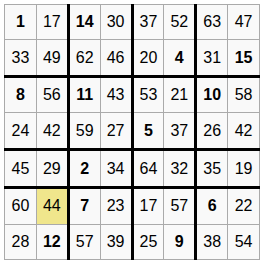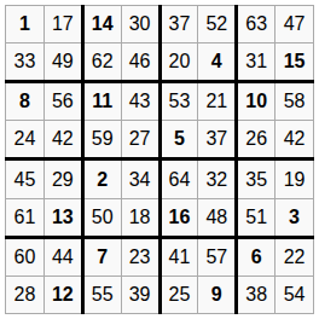 <table class="wikitable" style="margin-left:auto;margin-right:auto;text-align:center;width:16em;height:16em;table-layout:fixed;">
 <tr>
 </tr>
 <tr>
 <td><strong>1</strong></td>
 <td style="border-right:solid">17</td>
 <td><strong>14</strong></td>
 <td style="border-right:solid">30</td>
 <td>37</td>
 <td style="border-right:solid">52</td>
 <td>63</td>
 <td>47</td>
 </tr>
 <tr>
 <td>33</td>
 <td style="border-right:solid">49</td>
 <td>62</td>
 <td style="border-right:solid">46</td>
 <td>20</td>
 <td style="border-right:solid"><strong>4</strong></td>
 <td>31</td>
 <td><strong>15</strong></td>
 </tr>
 <tr>
 <td style="border-top:solid"><strong>8</strong></td>
 <td style="border-right:solid; border-top:solid">56</td>
 <td style="border-top:solid"><strong>11</strong></td>
 <td style="border-right:solid; border-top:solid">43</td>
 <td style="border-top:solid">53</td>
 <td style="border-top:solid; border-right:solid">21</td>
 <td style="border-top:solid"><strong>10</strong></td>
 <td style="border-top:solid">58</td>
 </tr>
 <tr>
 <td>24</td>
 <td style="border-right:solid">42</td>
 <td>59</td>
 <td style="border-right:solid">27</td>
 <td><strong>5</strong></td>
 <td style="border-right:solid">37</td>
 <td>26</td>
 <td>42</td>
 </tr>
 <tr>
 <td style="border-top:solid">45</td>
 <td style="border-right:solid; border-top:solid ">29</td>
 <td style="border-top:solid"><strong>2</strong></td>
 <td style="border-right:solid; border-top:solid">34</td>
 <td style="border-top:solid">64</td>
 <td style="border-top:solid; border-right:solid">32</td>
 <td style="border-top:solid">35</td>
 <td style="border-top:solid">19</td>
 </tr>
 <tr>
+<td>61</td>
+<td style="border-right:solid"><strong>13</strong></td>
+<td>50</td>
+<td style="border-right:solid">18</td>
+<td><strong>16</strong></td>
+<td style="border-right:solid">48</td>
+<td>51</td>
+<td><strong>3</strong></td>
+</tr>
+<tr>
 <td style="border-top:solid">60</td>
-<td style="background: khaki; border-right:solid; border-top:solid ">44</td>
+<td style="border-right:solid; border-top:solid ">44</td>
 <td style="border-top:solid"><strong>7</strong></td>
 <td style="border-right:solid; border-top:solid">23</td>
-<td style="border-top:solid">17</td>
+<td style="border-top:solid">41</td>
 <td style="border-top:solid; border-right:solid">57</td>
 <td style="border-top:solid"><strong>6</strong></td>
 <td style="border-top:solid">22</td>
 </tr>
 <tr>
 <td>28</td>
 <td style="border-right:solid"><strong>12</strong></td>
-<td>57</td>
+<td>55</td>
 <td style="border-right:solid">39</td>
 <td>25</td>
 <td style="border-right:solid"><strong>9</strong></td>
 <td>38</td>
 <td>54</td>
 </tr>
 </table>
